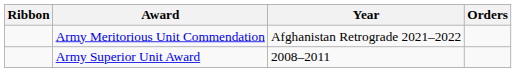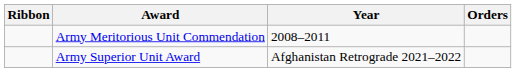 <table class="wikitable">
 <tr>
 <th>Ribbon</th>
 <th>Award</th>
 <th>Year</th>
 <th>Orders</th>
 </tr>
 <tr>
 <td></td>
 <td><a href='#'>Army Meritorious Unit Commendation</a></td>
-<td>Afghanistan Retrograde 2021–2022</td>
+<td>2008–2011</td>
 <td></td>
 </tr>
 <tr>
 <td></td>
 <td><a href='#'>Army Superior Unit Award</a></td>
-<td>2008–2011</td>
+<td>Afghanistan Retrograde 2021–2022</td>
 <td></td>
 </tr>
 </table>
